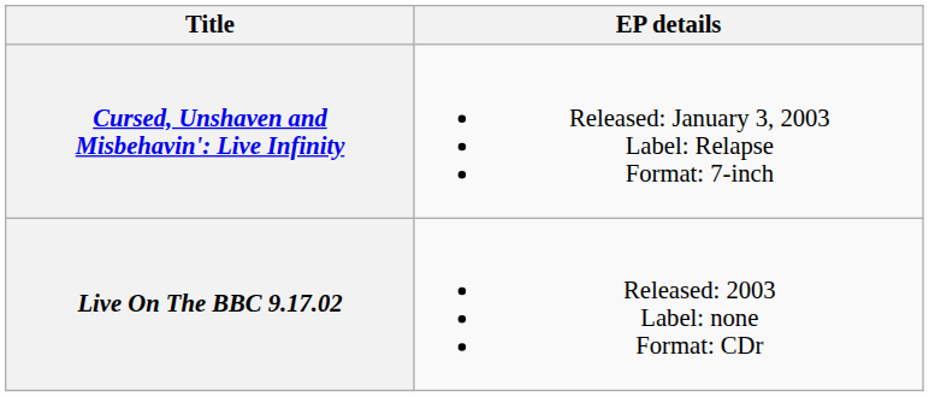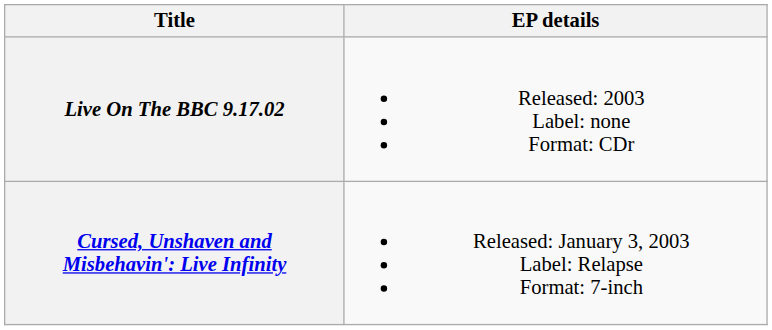 <table class="wikitable plainrowheaders" style="text-align:center;">
 <tr>
 <th scope="col" style="width:16em;">Title</th>
 <th scope="col" style="width:20em;">EP details</th>
 </tr>
 <tr>
+<th scope="row"><em>Live On The BBC 9.17.02</em></th>
+<td><br><ul><li>Released: 2003</li><li>Label: none</li><li>Format: CDr</li></ul></td>
+</tr>
+<tr>
 <th scope="row"><em><a href='#'>Cursed, Unshaven and<br>Misbehavin': Live Infinity</a></em></th>
 <td><br><ul><li>Released: January 3, 2003</li><li>Label: Relapse</li><li>Format: 7-inch</li></ul></td>
 </tr>
-<tr>
-<th scope="row"><em>Live On The BBC 9.17.02</em></th>
-<td><br><ul><li>Released: 2003</li><li>Label: none</li><li>Format: CDr</li></ul></td>
-</tr>
 </table>
